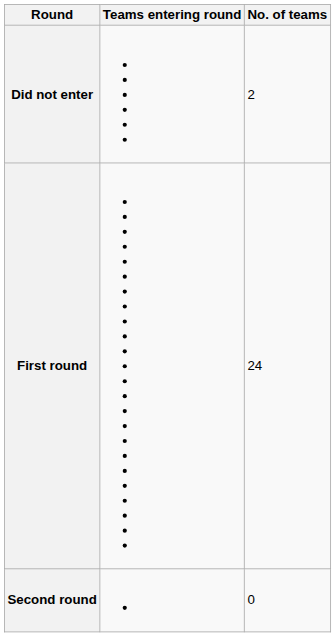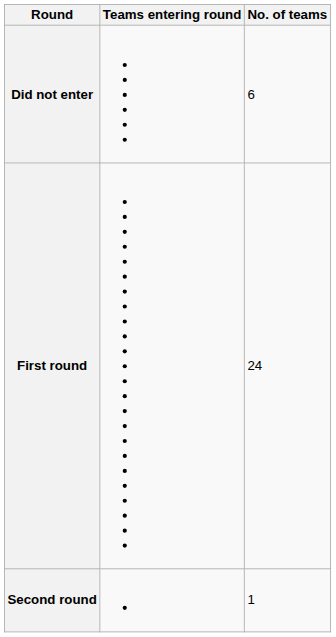 <table class="wikitable">
 <tr>
 <th>Round</th>
 <th>Teams entering round</th>
 <th>No. of teams</th>
 </tr>
 <tr>
 <th>Did not enter</th>
 <td><br><ul><li></li><li></li><li></li><li></li><li></li><li></li></ul></td>
-<td>2</td>
+<td>6</td>
 </tr>
 <tr>
 <th>First round</th>
 <td><br><ul><li></li><li></li><li></li><li></li><li></li><li></li><li></li><li></li><li></li><li></li><li></li><li></li><li></li><li></li><li></li><li></li><li></li><li></li><li></li><li></li><li></li><li></li><li></li><li></li></ul></td>
 <td>24</td>
 </tr>
 <tr>
 <th>Second round</th>
 <td><br><ul><li></li></ul></td>
-<td>0</td>
+<td>1</td>
 </tr>
 </table>
